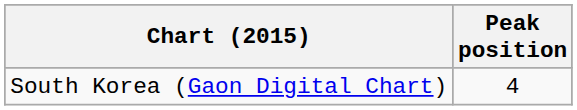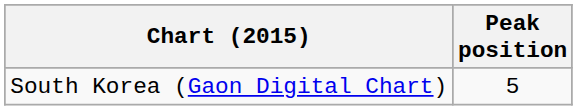 <table class="wikitable plainrowheaders sortable" style="text-align:center">
 <tr>
 <th>Chart (2015)</th>
 <th>Peak<br>position</th>
 </tr>
 <tr>
 <td>South Korea (<a href='#'>Gaon Digital Chart</a>)</td>
-<td>4</td>
+<td>5</td>
 </tr>
 </table>
